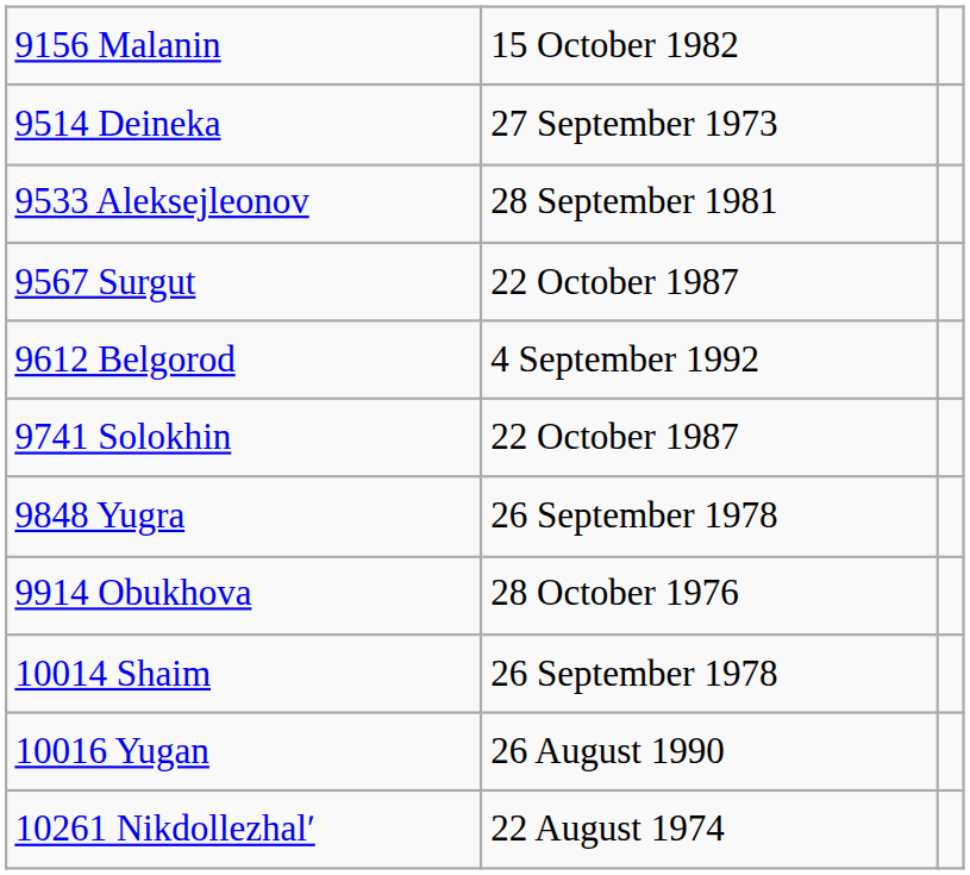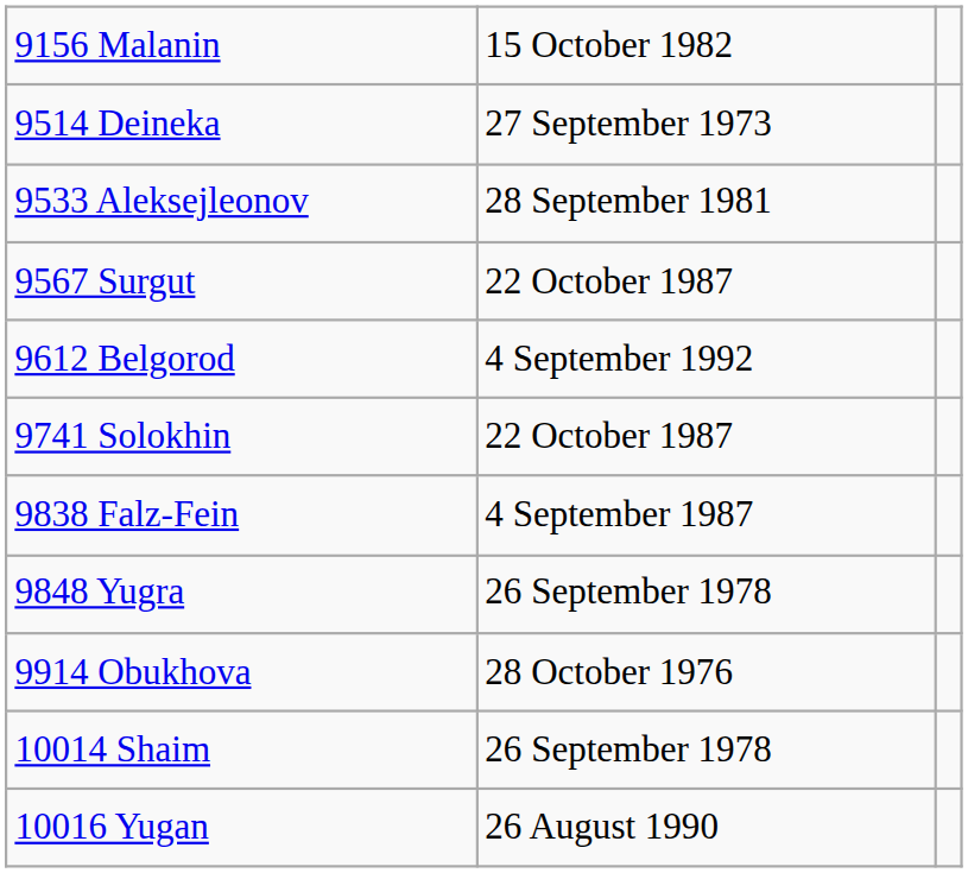 <table class="wikitable" style="font-size: 89%; float: left; width: 26em; margin-right: 1em; line-height: 1.65em; !important; height: 324px;">
 <tr>
 <td><a href='#'>9156 Malanin</a></td>
 <td>15 October 1982</td>
 <td></td>
 </tr>
 <tr>
 <td><a href='#'>9514 Deineka</a></td>
 <td>27 September 1973</td>
 <td></td>
 </tr>
 <tr>
 <td><a href='#'>9533 Aleksejleonov</a></td>
 <td>28 September 1981</td>
 <td></td>
 </tr>
 <tr>
 <td><a href='#'>9567 Surgut</a></td>
 <td>22 October 1987</td>
 <td></td>
 </tr>
 <tr>
 <td><a href='#'>9612 Belgorod</a></td>
 <td>4 September 1992</td>
 <td></td>
 </tr>
 <tr>
 <td><a href='#'>9741 Solokhin</a></td>
 <td>22 October 1987</td>
 <td></td>
 </tr>
 <tr>
+<td><a href='#'>9838 Falz-Fein</a></td>
+<td>4 September 1987</td>
+<td></td>
+</tr>
+<tr>
 <td><a href='#'>9848 Yugra</a></td>
 <td>26 September 1978</td>
 <td></td>
 </tr>
 <tr>
 <td><a href='#'>9914 Obukhova</a></td>
 <td>28 October 1976</td>
 <td></td>
 </tr>
 <tr>
 <td><a href='#'>10014 Shaim</a></td>
 <td>26 September 1978</td>
 <td></td>
 </tr>
 <tr>
 <td><a href='#'>10016 Yugan</a></td>
 <td>26 August 1990</td>
 <td></td>
 </tr>
-<tr>
-<td><a href='#'>10261 Nikdollezhalʹ</a></td>
-<td>22 August 1974</td>
-<td></td>
-</tr>
 </table>
